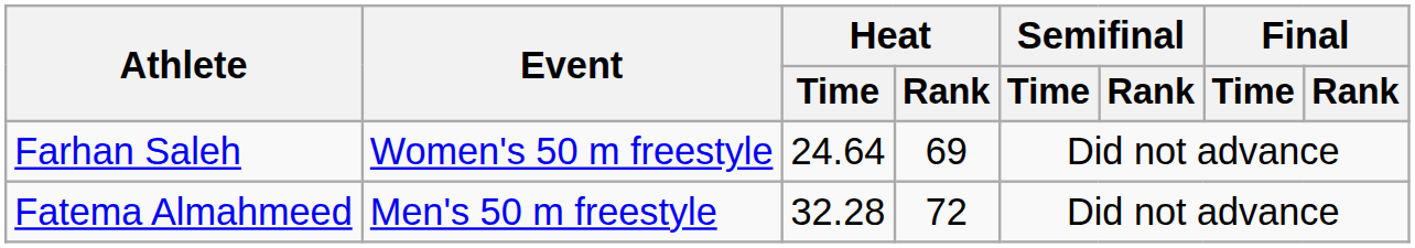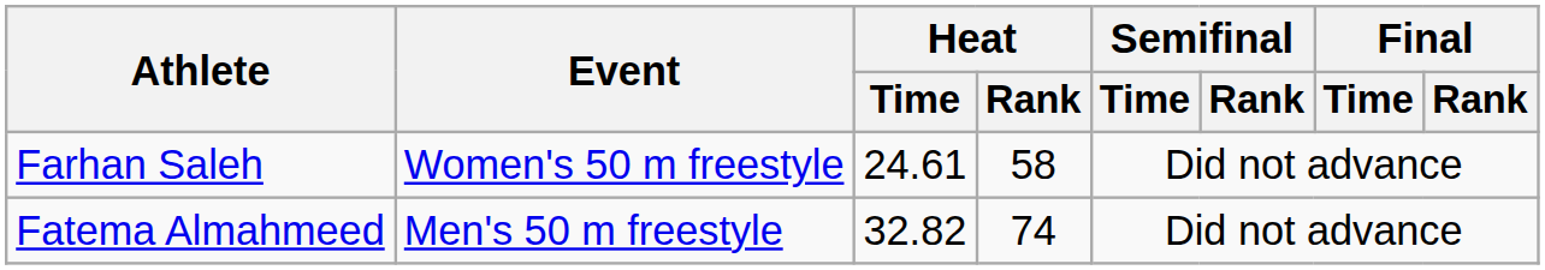 <table class=wikitable style="font-size:90%">
 <tr>
 <th rowspan="2">Athlete</th>
 <th rowspan="2">Event</th>
 <th colspan="2">Heat</th>
 <th colspan="2">Semifinal</th>
 <th colspan="2">Final</th>
 </tr>
 <tr style="font-size:95%">
 <th>Time</th>
 <th>Rank</th>
 <th>Time</th>
 <th>Rank</th>
 <th>Time</th>
 <th>Rank</th>
 </tr>
 <tr align=center>
 <td align=left><a href='#'>Farhan Saleh</a></td>
 <td align=left><a href='#'>Women's 50 m freestyle</a></td>
-<td>24.64</td>
-<td>69</td>
+<td>24.61</td>
+<td>58</td>
 <td colspan=4>Did not advance</td>
 </tr>
 <tr align=center>
 <td align=left><a href='#'>Fatema Almahmeed</a></td>
 <td align=left><a href='#'>Men's 50 m freestyle</a></td>
-<td>32.28</td>
-<td>72</td>
+<td>32.82</td>
+<td>74</td>
 <td colspan=4>Did not advance</td>
 </tr>
 </table>
